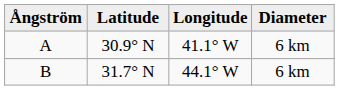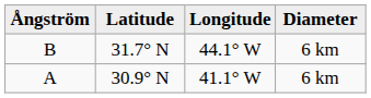 <table class="wikitable">
 <tr>
 <th width="25%" style="background:#eeeeee;">Ångström</th>
 <th width="25%" style="background:#eeeeee;">Latitude</th>
 <th width="25%" style="background:#eeeeee;">Longitude</th>
 <th width="25%" style="background:#eeeeee;">Diameter</th>
 </tr>
 <tr>
+<td align="center">B</td>
+<td align="center">31.7° N</td>
+<td align="center">44.1° W</td>
+<td align="center">6 km</td>
+</tr>
+<tr>
 <td align="center">A</td>
 <td align="center">30.9° N</td>
 <td align="center">41.1° W</td>
 <td align="center">6 km</td>
 </tr>
-<tr>
-<td align="center">B</td>
-<td align="center">31.7° N</td>
-<td align="center">44.1° W</td>
-<td align="center">6 km</td>
-</tr>
 </table>
